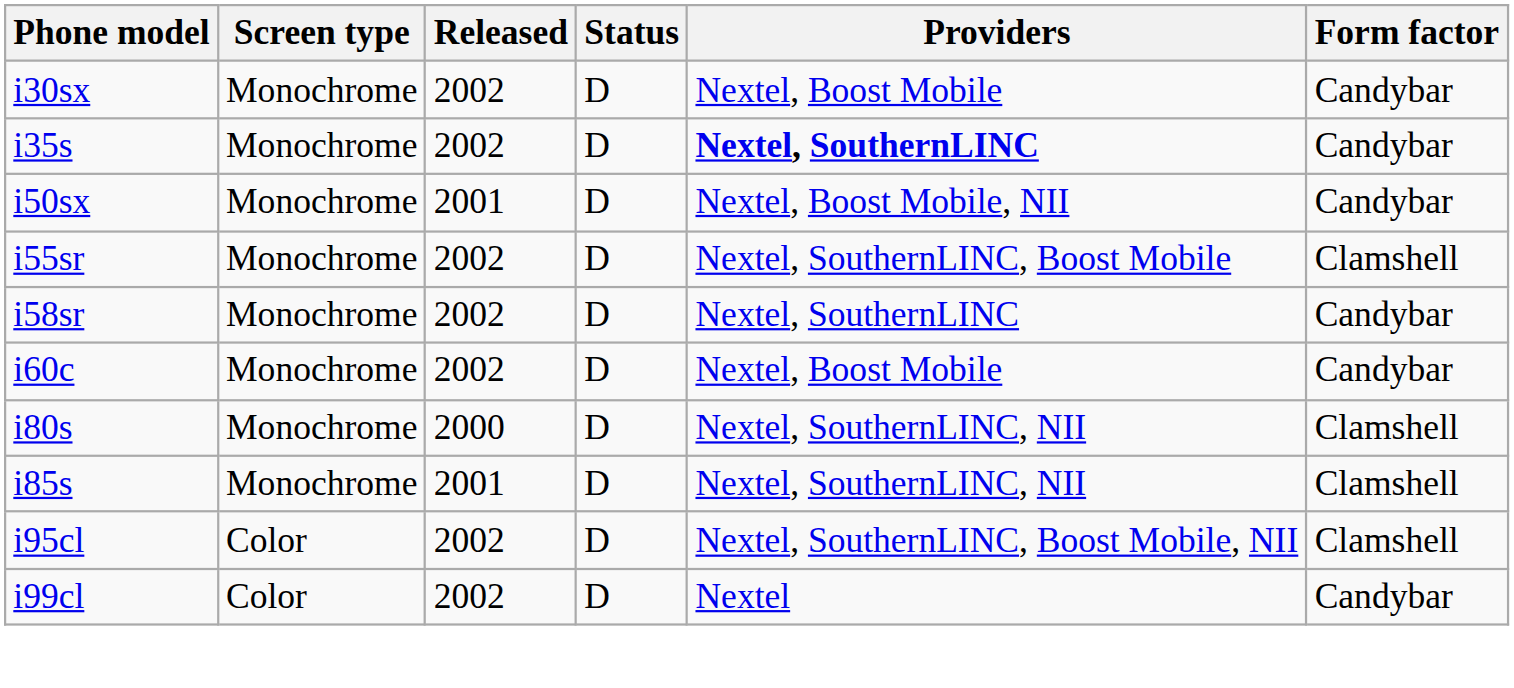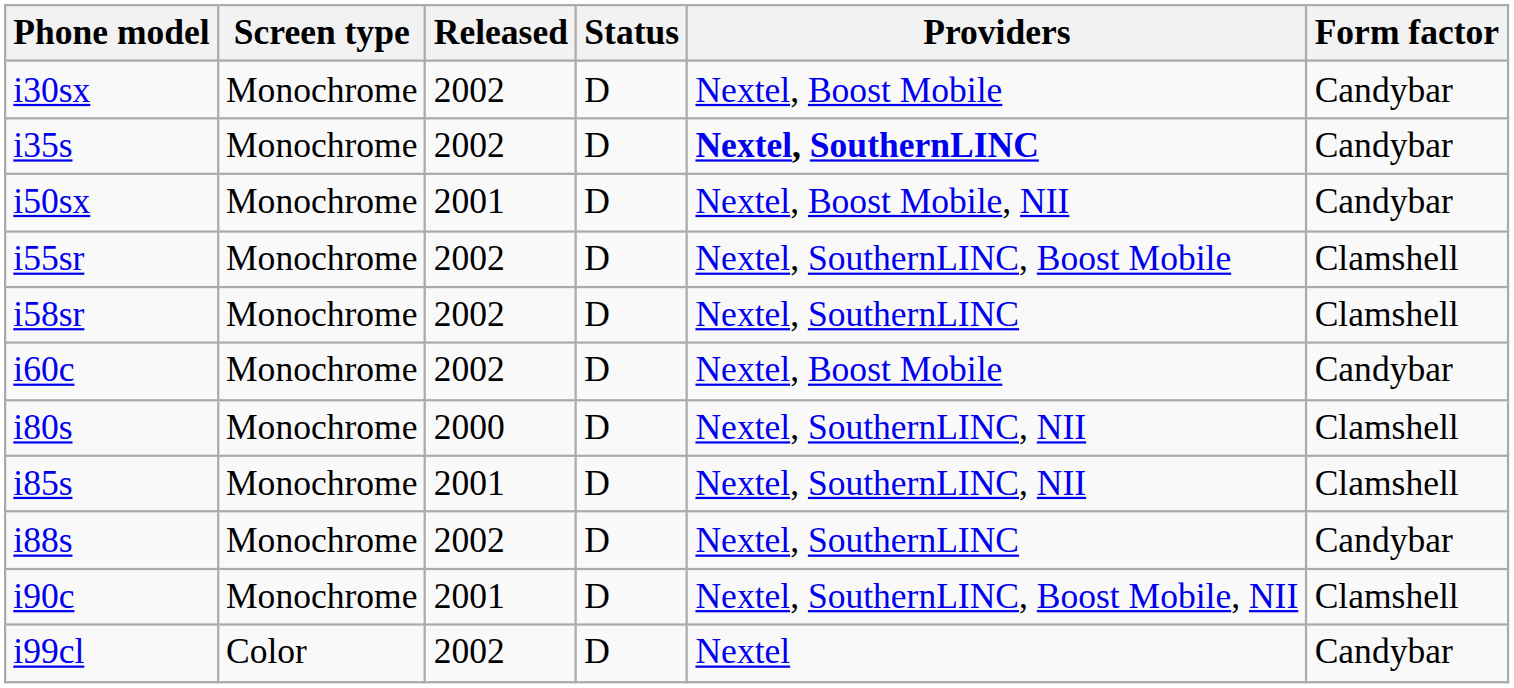 <table class="wikitable sortable">
 <tr>
 <th><strong>Phone model</strong></th>
 <th><strong>Screen type</strong></th>
 <th><strong>Released</strong></th>
 <th><strong>Status</strong></th>
 <th><strong>Providers</strong></th>
 <th><strong>Form factor</strong></th>
 </tr>
 <tr>
 <td><a href='#'>i30sx</a></td>
 <td>Monochrome</td>
 <td>2002</td>
 <td>D</td>
 <td><a href='#'>Nextel</a>, <a href='#'>Boost Mobile</a></td>
 <td>Candybar</td>
 </tr>
 <tr>
 <td><a href='#'>i35s</a></td>
 <td>Monochrome</td>
 <td>2002</td>
 <td>D</td>
 <td><strong><a href='#'>Nextel</a>, <a href='#'>SouthernLINC</a></strong></td>
 <td>Candybar</td>
 </tr>
 <tr>
 <td><a href='#'>i50sx</a></td>
 <td>Monochrome</td>
 <td>2001</td>
 <td>D</td>
 <td><a href='#'>Nextel</a>, <a href='#'>Boost Mobile</a>, <a href='#'>NII</a></td>
 <td>Candybar</td>
 </tr>
 <tr>
 <td><a href='#'>i55sr</a></td>
 <td>Monochrome</td>
 <td>2002</td>
 <td>D</td>
 <td><a href='#'>Nextel</a>, <a href='#'>SouthernLINC</a>, <a href='#'>Boost Mobile</a></td>
 <td>Clamshell</td>
 </tr>
 <tr>
 <td><a href='#'>i58sr</a></td>
 <td>Monochrome</td>
 <td>2002</td>
 <td>D</td>
 <td><a href='#'>Nextel</a>, <a href='#'>SouthernLINC</a></td>
-<td>Candybar</td>
+<td>Clamshell</td>
 </tr>
 <tr>
 <td><a href='#'>i60c</a></td>
 <td>Monochrome</td>
 <td>2002</td>
 <td>D</td>
 <td><a href='#'>Nextel</a>, <a href='#'>Boost Mobile</a></td>
 <td>Candybar</td>
 </tr>
 <tr>
 <td><a href='#'>i80s</a></td>
 <td>Monochrome</td>
 <td>2000</td>
 <td>D</td>
 <td><a href='#'>Nextel</a>, <a href='#'>SouthernLINC</a>, <a href='#'>NII</a></td>
 <td>Clamshell</td>
 </tr>
 <tr>
 <td><a href='#'>i85s</a></td>
 <td>Monochrome</td>
 <td>2001</td>
 <td>D</td>
 <td><a href='#'>Nextel</a>, <a href='#'>SouthernLINC</a>, <a href='#'>NII</a></td>
 <td>Clamshell</td>
 </tr>
 <tr>
-<td><a href='#'>i95cl</a></td>
-<td>Color</td>
+<td><a href='#'>i88s</a></td>
+<td>Monochrome</td>
 <td>2002</td>
+<td>D</td>
+<td><a href='#'>Nextel</a>, <a href='#'>SouthernLINC</a></td>
+<td>Candybar</td>
+</tr>
+<tr>
+<td><a href='#'>i90c</a></td>
+<td>Monochrome</td>
+<td>2001</td>
 <td>D</td>
 <td><a href='#'>Nextel</a>, <a href='#'>SouthernLINC</a>, <a href='#'>Boost Mobile</a>, <a href='#'>NII</a></td>
 <td>Clamshell</td>
 </tr>
 <tr>
 <td><a href='#'>i99cl</a></td>
 <td>Color</td>
 <td>2002</td>
 <td>D</td>
 <td><a href='#'>Nextel</a></td>
 <td>Candybar</td>
 </tr>
 </table>
